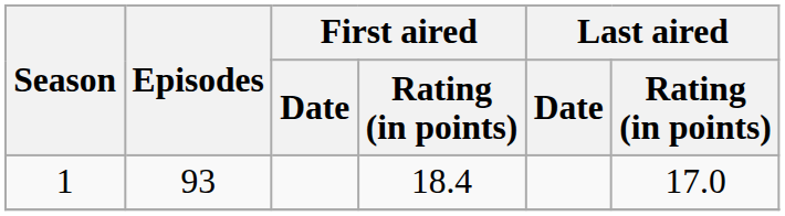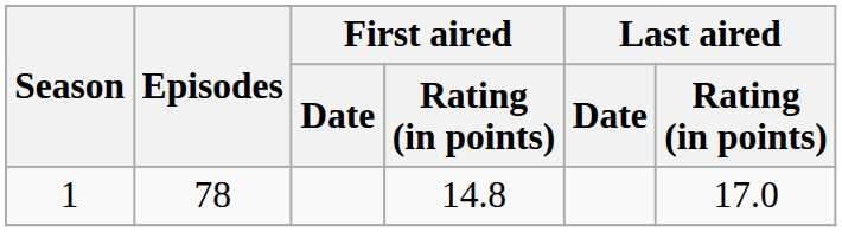 <table class="wikitable" style="text-align: center">
 <tr>
 <th scope="col" rowspan="2">Season</th>
 <th scope="col" rowspan="2" colspan="1">Episodes</th>
 <th scope="col" colspan="2">First aired</th>
 <th scope="col" colspan="2">Last aired</th>
 </tr>
 <tr>
 <th scope="col">Date</th>
 <th scope="col">Rating<br>(in points)</th>
 <th scope="col">Date</th>
 <th scope="col">Rating<br>(in points)</th>
 </tr>
 <tr>
 <td>1</td>
-<td>93</td>
+<td>78</td>
 <td></td>
-<td>18.4</td>
+<td>14.8</td>
 <td></td>
 <td>17.0</td>
 </tr>
 <tr>
 </tr>
 </table>
